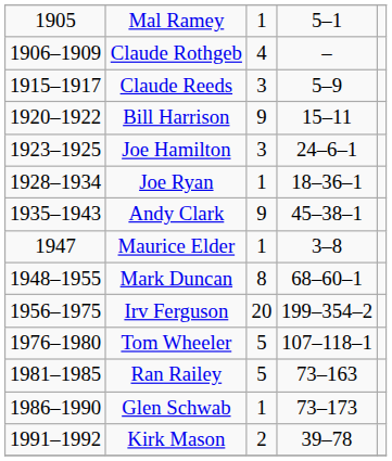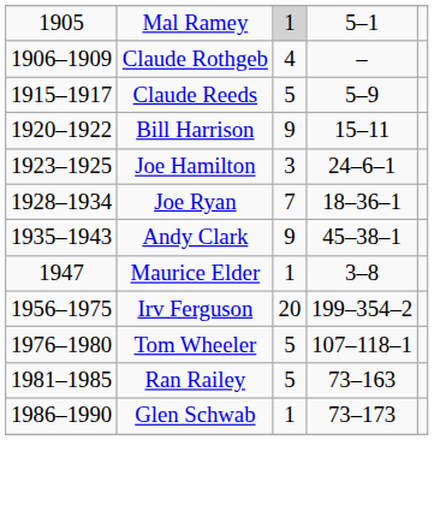 <table class="wikitable" style="text-align:center">
 <tr>
 </tr>
 <tr>
 <td>1905</td>
 <td><a href='#'>Mal Ramey</a></td>
-<td>1</td>
+<td style="background: lightgrey;">1</td>
 <td>5–1</td>
 <td></td>
 </tr>
 <tr>
 <td>1906–1909</td>
 <td><a href='#'>Claude Rothgeb</a></td>
 <td>4</td>
 <td>–</td>
 <td></td>
 </tr>
 <tr>
 <td>1915–1917</td>
 <td><a href='#'>Claude Reeds</a></td>
-<td>3</td>
+<td>5</td>
 <td>5–9</td>
 <td></td>
 </tr>
 <tr>
 <td>1920–1922</td>
 <td><a href='#'>Bill Harrison</a></td>
 <td>9</td>
 <td>15–11</td>
 <td></td>
 </tr>
 <tr>
 <td>1923–1925</td>
 <td><a href='#'>Joe Hamilton</a></td>
 <td>3</td>
 <td>24–6–1</td>
 <td></td>
 </tr>
 <tr>
 <td>1928–1934</td>
 <td><a href='#'>Joe Ryan</a></td>
-<td>1</td>
+<td>7</td>
 <td>18–36–1</td>
 <td></td>
 </tr>
 <tr>
 <td>1935–1943</td>
 <td><a href='#'>Andy Clark</a></td>
 <td>9</td>
 <td>45–38–1</td>
 <td></td>
 </tr>
 <tr>
 <td>1947</td>
 <td><a href='#'>Maurice Elder</a></td>
 <td>1</td>
 <td>3–8</td>
-<td></td>
-</tr>
-<tr>
-<td>1948–1955</td>
-<td><a href='#'>Mark Duncan</a></td>
-<td>8</td>
-<td>68–60–1</td>
 <td></td>
 </tr>
 <tr>
 <td>1956–1975</td>
 <td><a href='#'>Irv Ferguson</a></td>
 <td>20</td>
 <td>199–354–2</td>
 <td></td>
 </tr>
 <tr>
 <td>1976–1980</td>
 <td><a href='#'>Tom Wheeler</a></td>
 <td>5</td>
 <td>107–118–1</td>
 <td></td>
 </tr>
 <tr>
 <td>1981–1985</td>
 <td><a href='#'>Ran Railey</a></td>
 <td>5</td>
 <td>73–163</td>
 <td></td>
 </tr>
 <tr>
 <td>1986–1990</td>
 <td><a href='#'>Glen Schwab</a></td>
 <td>1</td>
 <td>73–173</td>
 <td></td>
 </tr>
 <tr>
-<td>1991–1992</td>
-<td><a href='#'>Kirk Mason</a></td>
-<td>2</td>
-<td>39–78</td>
-<td></td>
-</tr>
-<tr>
 </tr>
 </table>
